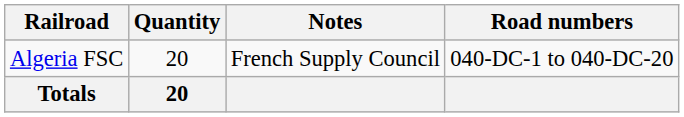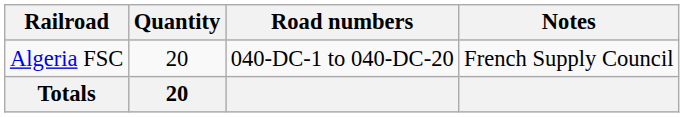 <table class="wikitable">
 <tr>
 <th>Railroad</th>
 <th>Quantity</th>
+<th>Road numbers</th>
 <th>Notes</th>
-<th>Road numbers</th>
 </tr>
 <tr>
 <td><a href='#'>Algeria</a> FSC</td>
 <td style="text-align:center;">20</td>
+<td>040-DC-1 to 040-DC-20</td>
 <td>French Supply Council</td>
-<td>040-DC-1 to 040-DC-20</td>
 </tr>
 <tr>
 <th>Totals</th>
 <th>20</th>
 <th></th>
 <th></th>
 </tr>
 </table>
